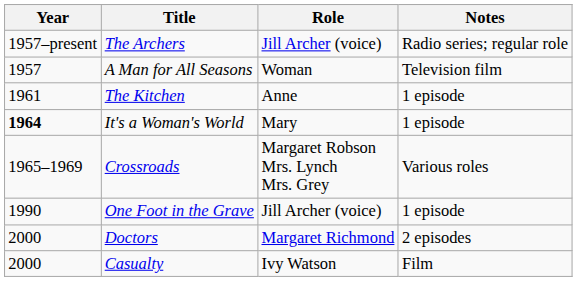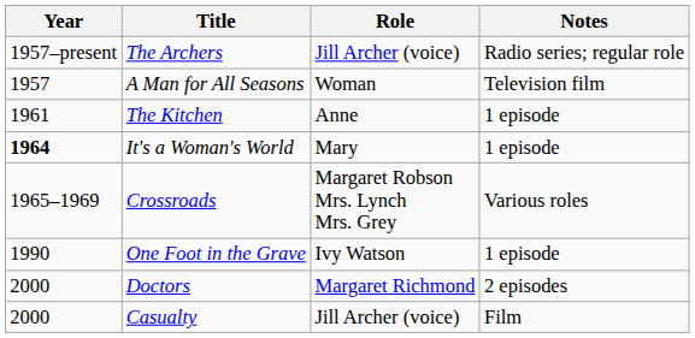 <table class="wikitable">
 <tr>
 <th>Year</th>
 <th>Title</th>
 <th>Role</th>
 <th>Notes</th>
 </tr>
 <tr>
 <td>1957–present</td>
 <td><em><a href='#'>The Archers</a></em></td>
 <td><a href='#'>Jill Archer</a> (voice)</td>
 <td>Radio series; regular role</td>
 </tr>
 <tr>
 <td>1957</td>
 <td><em>A Man for All Seasons</em></td>
 <td>Woman</td>
 <td>Television film</td>
 </tr>
 <tr>
 <td>1961</td>
 <td><em><a href='#'>The Kitchen</a></em></td>
 <td>Anne</td>
 <td>1 episode</td>
 </tr>
 <tr>
 <td><strong>1964</strong></td>
 <td><em>It's a Woman's World</em></td>
 <td>Mary</td>
 <td>1 episode</td>
 </tr>
 <tr>
 <td>1965–1969</td>
 <td><em><a href='#'>Crossroads</a></em></td>
 <td>Margaret Robson<br>Mrs. Lynch<br>Mrs. Grey</td>
 <td>Various roles</td>
 </tr>
 <tr>
 <td>1990</td>
 <td><em><a href='#'>One Foot in the Grave</a></em></td>
-<td>Jill Archer (voice)</td>
+<td>Ivy Watson</td>
 <td>1 episode</td>
 </tr>
 <tr>
 <td>2000</td>
 <td><em><a href='#'>Doctors</a></em></td>
 <td><a href='#'>Margaret Richmond</a></td>
 <td>2 episodes</td>
 </tr>
 <tr>
 <td>2000</td>
 <td><em><a href='#'>Casualty</a></em></td>
-<td>Ivy Watson</td>
+<td>Jill Archer (voice)</td>
 <td>Film</td>
 </tr>
 </table>
